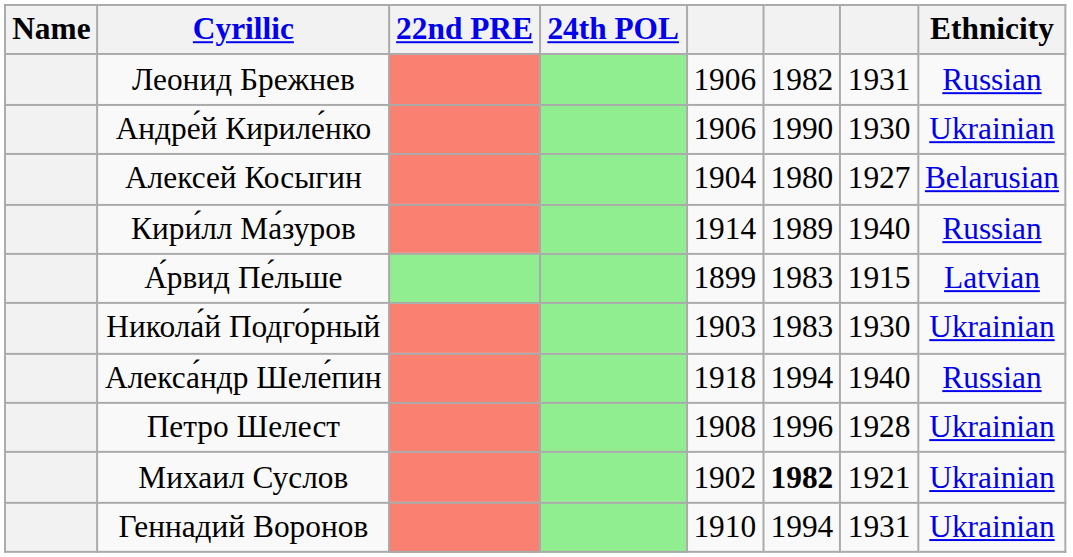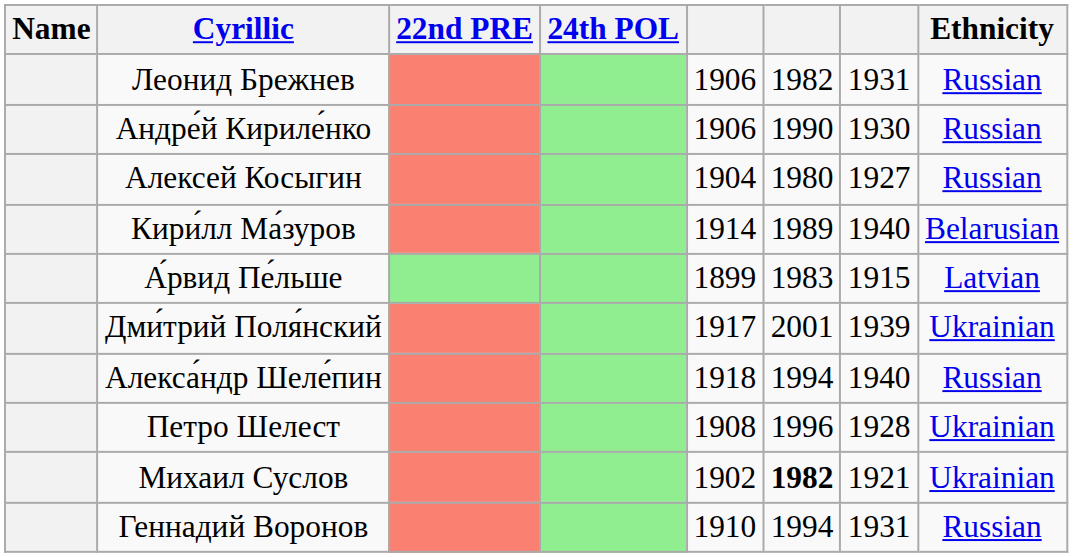 <table class="wikitable sortable" style=text-align:center>
 <tr>
 <th scope="col">Name</th>
 <th scope="col" class="unsortable"><a href='#'>Cyrillic</a></th>
 <th scope="col"><a href='#'>22nd PRE</a></th>
 <th scope="col"><a href='#'>24th POL</a></th>
 <th scope="col"></th>
 <th scope="col"></th>
 <th scope="col"></th>
 <th scope="col">Ethnicity</th>
 </tr>
 <tr>
 <th align="center" scope="row" style="font-weight:normal;"></th>
 <td>Леонид Брежнев</td>
 <td bgcolor = Salmon></td>
 <td bgcolor = LightGreen></td>
 <td>1906</td>
 <td>1982</td>
 <td>1931</td>
 <td><a href='#'>Russian</a></td>
 </tr>
 <tr>
 <th align="center" scope="row" style="font-weight:normal;"></th>
 <td>Андре́й Кириле́нко</td>
 <td bgcolor = Salmon></td>
 <td bgcolor = LightGreen></td>
 <td>1906</td>
 <td>1990</td>
 <td>1930</td>
-<td><a href='#'>Ukrainian</a></td>
+<td><a href='#'>Russian</a></td>
 </tr>
 <tr>
 <th align="center" scope="row" style="font-weight:normal;"></th>
 <td>Алексей Косыгин</td>
 <td bgcolor = Salmon></td>
 <td bgcolor = LightGreen></td>
 <td>1904</td>
 <td>1980</td>
 <td>1927</td>
-<td><a href='#'>Belarusian</a></td>
+<td><a href='#'>Russian</a></td>
 </tr>
 <tr>
 <th align="center" scope="row" style="font-weight:normal;"></th>
 <td>Кири́лл Ма́зуров</td>
 <td bgcolor = Salmon></td>
 <td bgcolor = LightGreen></td>
 <td>1914</td>
 <td>1989</td>
 <td>1940</td>
-<td><a href='#'>Russian</a></td>
+<td><a href='#'>Belarusian</a></td>
 </tr>
 <tr>
 <th align="center" scope="row" style="font-weight:normal;"></th>
 <td>А́рвид Пе́льше</td>
 <td bgcolor = LightGreen></td>
 <td bgcolor = LightGreen></td>
 <td>1899</td>
 <td>1983</td>
 <td>1915</td>
 <td><a href='#'>Latvian</a></td>
 </tr>
 <tr>
 <th align="center" scope="row" style="font-weight:normal;"></th>
-<td>Никола́й Подго́рный</td>
+<td>Дми́трий Поля́нский</td>
 <td bgcolor = Salmon></td>
 <td bgcolor = LightGreen></td>
-<td>1903</td>
-<td>1983</td>
-<td>1930</td>
+<td>1917</td>
+<td>2001</td>
+<td>1939</td>
 <td><a href='#'>Ukrainian</a></td>
 </tr>
 <tr>
 <th align="center" scope="row" style="font-weight:normal;"></th>
 <td>Алекса́ндр Шеле́пин</td>
 <td bgcolor = Salmon></td>
 <td bgcolor = LightGreen></td>
 <td>1918</td>
 <td>1994</td>
 <td>1940</td>
 <td><a href='#'>Russian</a></td>
 </tr>
 <tr>
 <th align="center" scope="row" style="font-weight:normal;"></th>
 <td>Петро Шелест</td>
 <td bgcolor = Salmon></td>
 <td bgcolor = LightGreen></td>
 <td>1908</td>
 <td>1996</td>
 <td>1928</td>
 <td><a href='#'>Ukrainian</a></td>
 </tr>
 <tr>
 <th align="center" scope="row" style="font-weight:normal;"></th>
 <td>Михаил Суслов</td>
 <td bgcolor = Salmon></td>
 <td bgcolor = LightGreen></td>
 <td>1902</td>
 <td><strong>1982</strong></td>
 <td>1921</td>
 <td><a href='#'>Ukrainian</a></td>
 </tr>
 <tr>
 <th align="center" scope="row" style="font-weight:normal;"></th>
 <td>Геннадий Воронов</td>
 <td bgcolor = Salmon></td>
 <td bgcolor = LightGreen></td>
 <td>1910</td>
 <td>1994</td>
 <td>1931</td>
-<td><a href='#'>Ukrainian</a></td>
+<td><a href='#'>Russian</a></td>
 </tr>
 </table>
